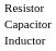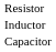 <table>
 <tr>
 <td>Resistor</td>
 <td></td>
 </tr>
 <tr>
+<td>Inductor</td>
+<td></td>
+</tr>
+<tr>
 <td>Capacitor</td>
 <td></td>
 </tr>
-<tr>
-<td>Inductor</td>
-<td></td>
-</tr>
 </table>
